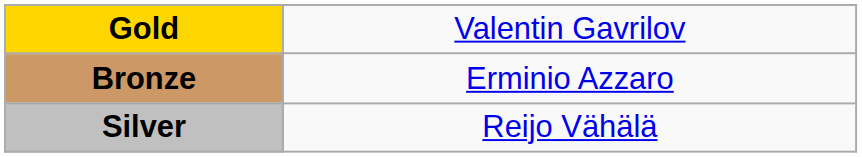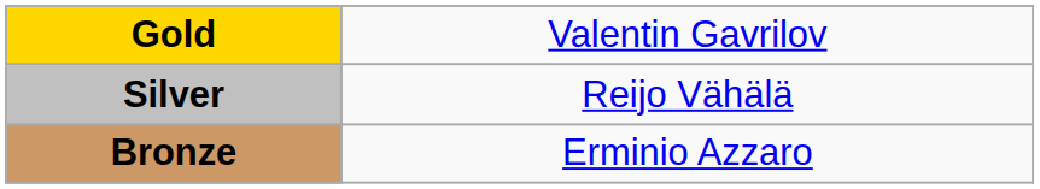 <table class="wikitable" style="text-align:center; " width="35%">
 <tr>
 <td bgcolor="gold"><strong>Gold</strong></td>
 <td><a href='#'>Valentin Gavrilov</a><br>  <small><em></em></small></td>
 </tr>
 <tr>
+<td bgcolor="silver"><strong>Silver</strong></td>
+<td><a href='#'>Reijo Vähälä</a><br>  <small><em></em></small></td>
+</tr>
+<tr>
 <td bgcolor="CC9966"><strong>Bronze</strong></td>
 <td><a href='#'>Erminio Azzaro</a><br>  <small><em></em></small></td>
 </tr>
-<tr>
-<td bgcolor="silver"><strong>Silver</strong></td>
-<td><a href='#'>Reijo Vähälä</a><br>  <small><em></em></small></td>
-</tr>
 </table>
